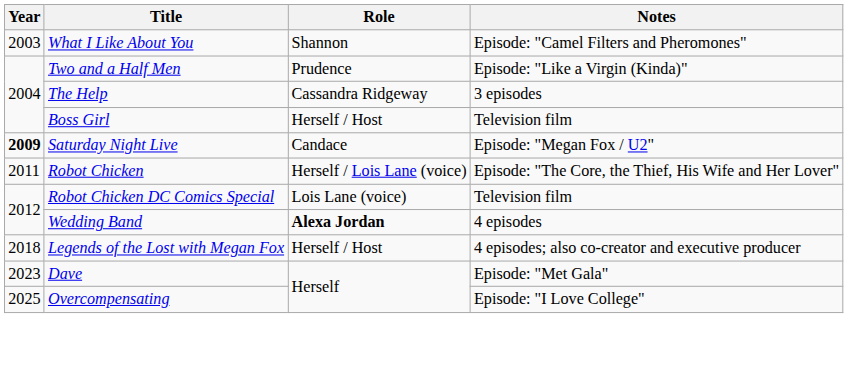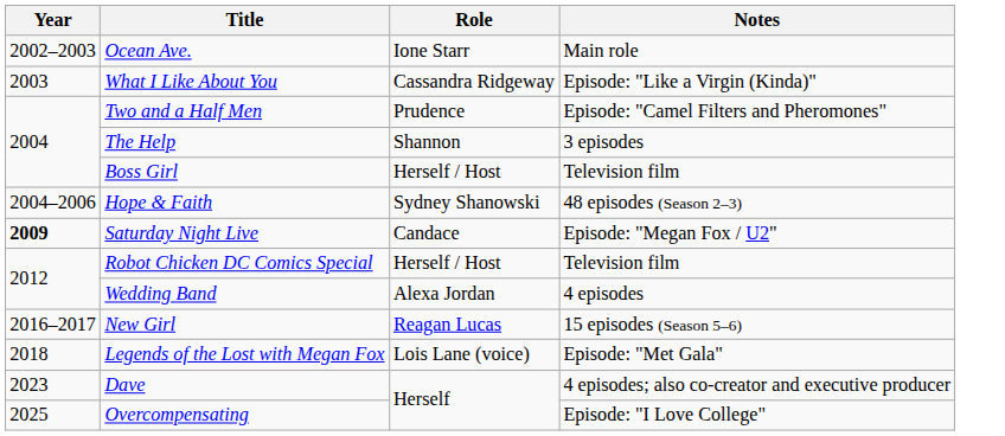 <table class="wikitable sortable">
 <tr>
 <th>Year</th>
 <th>Title</th>
 <th>Role</th>
 <th class="unsortable">Notes</th>
 </tr>
 <tr>
+<td>2002–2003</td>
+<td><em><a href='#'>Ocean Ave.</a></em></td>
+<td>Ione Starr</td>
+<td>Main role</td>
+</tr>
+<tr>
 <td>2003</td>
 <td><em><a href='#'>What I Like About You</a></em></td>
-<td>Shannon</td>
-<td>Episode: "Camel Filters and Pheromones"</td>
+<td>Cassandra Ridgeway</td>
+<td>Episode: "Like a Virgin (Kinda)"</td>
 </tr>
 <tr>
 <td rowspan="3">2004</td>
 <td><em><a href='#'>Two and a Half Men</a></em></td>
 <td>Prudence</td>
-<td>Episode: "Like a Virgin (Kinda)"</td>
+<td>Episode: "Camel Filters and Pheromones"</td>
 </tr>
 <tr>
 <td><em><a href='#'>The Help</a></em></td>
-<td>Cassandra Ridgeway</td>
+<td>Shannon</td>
 <td>3 episodes</td>
 </tr>
 <tr>
 <td><em><a href='#'>Boss Girl</a></em></td>
 <td>Herself / Host</td>
 <td>Television film</td>
 </tr>
 <tr>
+<td>2004–2006</td>
+<td><em><a href='#'>Hope & Faith</a></em></td>
+<td>Sydney Shanowski</td>
+<td>48 episodes <small>(Season 2–3)</small></td>
+</tr>
+<tr>
 <td><strong>2009</strong></td>
 <td><em><a href='#'>Saturday Night Live</a></em></td>
 <td>Candace</td>
 <td>Episode: "Megan Fox / <a href='#'>U2</a>"</td>
 </tr>
 <tr>
-<td>2011</td>
-<td><em><a href='#'>Robot Chicken</a></em></td>
-<td>Herself / <a href='#'>Lois Lane</a> (voice)</td>
-<td>Episode: "The Core, the Thief, His Wife and Her Lover"</td>
-</tr>
-<tr>
 <td rowspan="2">2012</td>
 <td><em><a href='#'>Robot Chicken DC Comics Special</a></em></td>
-<td>Lois Lane (voice)</td>
+<td>Herself / Host</td>
 <td>Television film</td>
 </tr>
 <tr>
 <td><em><a href='#'>Wedding Band</a></em></td>
-<td><strong>Alexa Jordan</strong></td>
+<td>Alexa Jordan</td>
 <td>4 episodes</td>
+</tr>
+<tr>
+<td>2016–2017</td>
+<td><em><a href='#'>New Girl</a></em></td>
+<td><a href='#'>Reagan Lucas</a></td>
+<td>15 episodes <small>(Season 5–6)</small></td>
 </tr>
 <tr>
 <td>2018</td>
 <td><em><a href='#'>Legends of the Lost with Megan Fox</a></em></td>
-<td>Herself / Host</td>
-<td>4 episodes; also co-creator and executive producer</td>
+<td>Lois Lane (voice)</td>
+<td>Episode: "Met Gala"</td>
 </tr>
 <tr>
 <td>2023</td>
 <td><em><a href='#'>Dave</a></em></td>
 <td rowspan="2">Herself</td>
-<td>Episode: "Met Gala"</td>
+<td>4 episodes; also co-creator and executive producer</td>
 </tr>
 <tr>
 <td>2025</td>
 <td><em><a href='#'>Overcompensating</a></em></td>
 <td>Episode: "I Love College"</td>
 </tr>
 </table>
